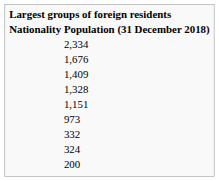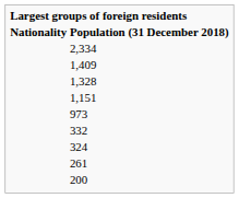 <table class="infobox" style="float:right;">
 <tr>
 <td colspan="2"><strong>Largest groups of foreign residents</strong></td>
 </tr>
 <tr \>
 <th>Nationality</th>
 <th>Population (31 December 2018)</th>
 </tr>
 <tr>
 <td></td>
 <td>2,334</td>
-</tr>
-<tr>
-<td></td>
-<td>1,676</td>
 </tr>
 <tr>
 <td></td>
 <td>1,409</td>
 </tr>
 <tr>
 <td></td>
 <td>1,328</td>
 </tr>
 <tr>
 <td></td>
 <td>1,151</td>
 </tr>
 <tr>
 <td></td>
 <td>973</td>
 </tr>
 <tr>
 <td></td>
 <td>332</td>
 </tr>
 <tr>
 <td></td>
 <td>324</td>
 </tr>
 <tr>
 <td></td>
+<td>261</td>
+</tr>
+<tr>
+<td></td>
 <td>200</td>
 </tr>
 <tr>
 </tr>
 </table>
